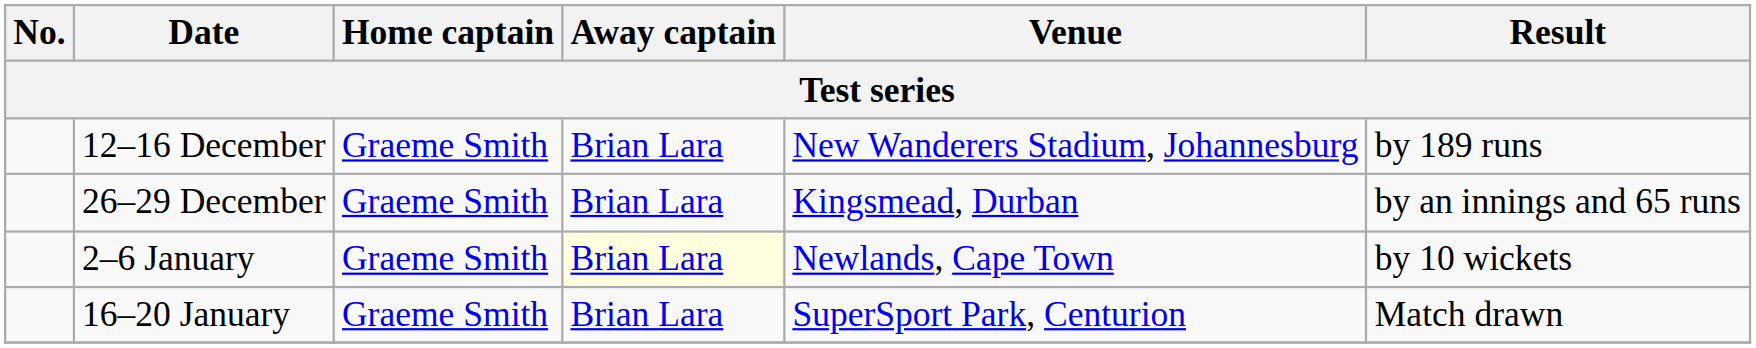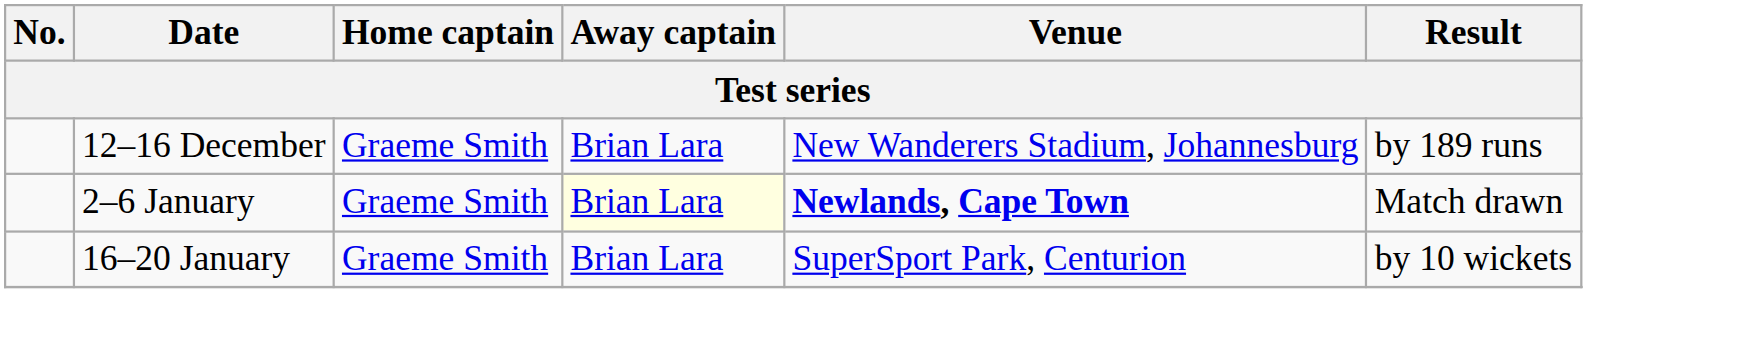 <table class="wikitable">
 <tr>
 <th>No.</th>
 <th>Date</th>
 <th>Home captain</th>
 <th>Away captain</th>
 <th>Venue</th>
 <th>Result</th>
 </tr>
 <tr>
 <th colspan="6">Test series</th>
 </tr>
 <tr>
 <td></td>
 <td>12–16 December</td>
 <td><a href='#'>Graeme Smith</a></td>
 <td><a href='#'>Brian Lara</a></td>
 <td><a href='#'>New Wanderers Stadium</a>, <a href='#'>Johannesburg</a></td>
 <td> by 189 runs</td>
 </tr>
 <tr>
 <td></td>
-<td>26–29 December</td>
-<td><a href='#'>Graeme Smith</a></td>
-<td><a href='#'>Brian Lara</a></td>
-<td><a href='#'>Kingsmead</a>, <a href='#'>Durban</a></td>
-<td> by an innings and 65 runs</td>
-</tr>
-<tr>
-<td></td>
 <td>2–6 January</td>
 <td><a href='#'>Graeme Smith</a></td>
 <td style="background: lightyellow;"><a href='#'>Brian Lara</a></td>
-<td><a href='#'>Newlands</a>, <a href='#'>Cape Town</a></td>
-<td> by 10 wickets</td>
+<td><strong><a href='#'>Newlands</a>, <a href='#'>Cape Town</a></strong></td>
+<td>Match drawn</td>
 </tr>
 <tr>
 <td></td>
 <td>16–20 January</td>
 <td><a href='#'>Graeme Smith</a></td>
 <td><a href='#'>Brian Lara</a></td>
 <td><a href='#'>SuperSport Park</a>, <a href='#'>Centurion</a></td>
-<td>Match drawn</td>
+<td> by 10 wickets</td>
 </tr>
 <tr>
 </tr>
 </table>
